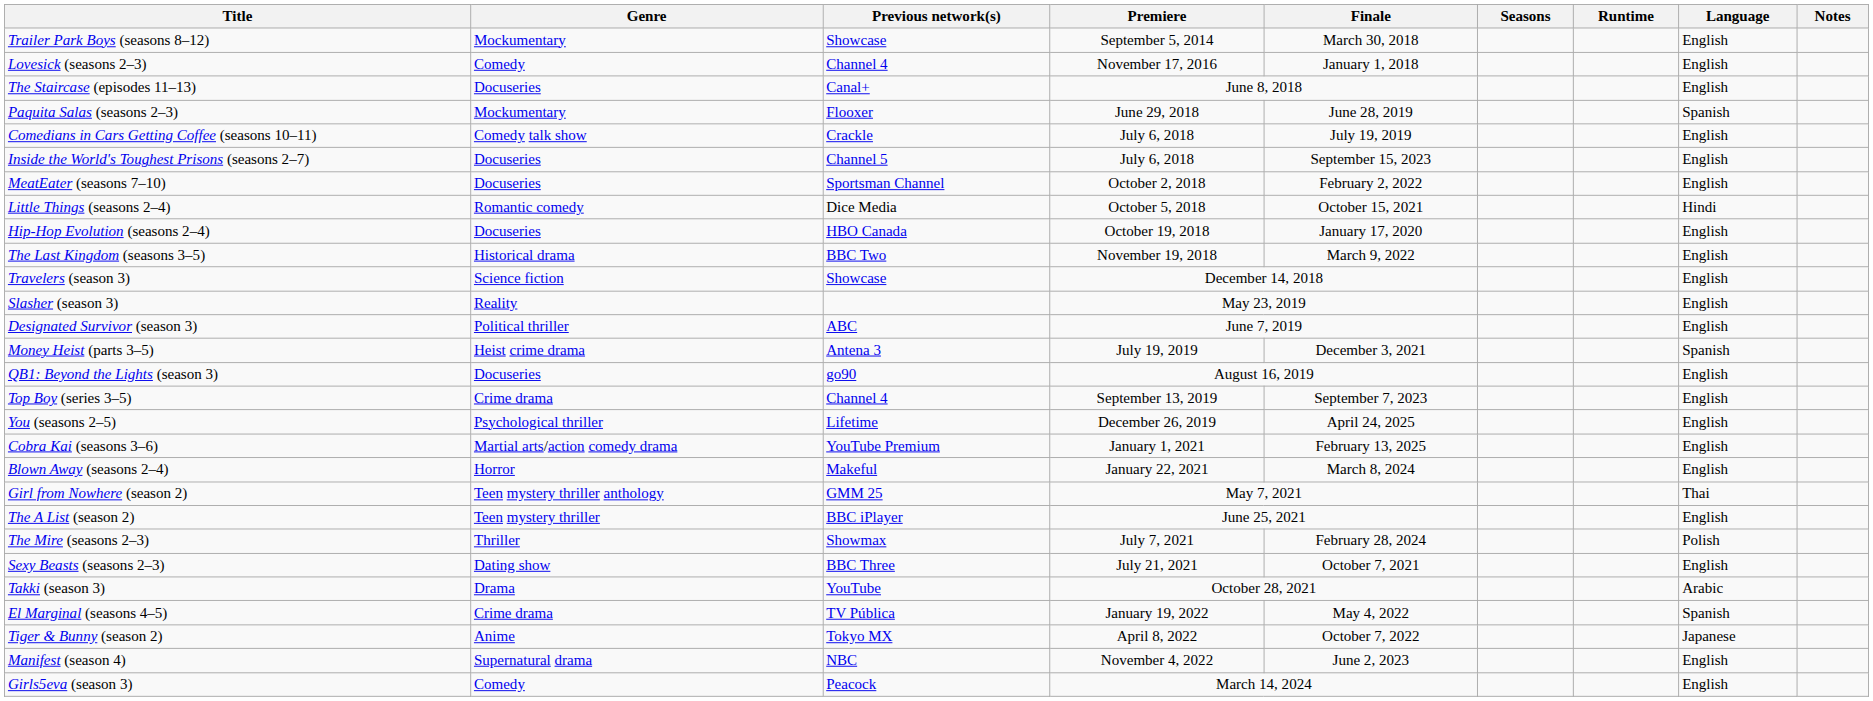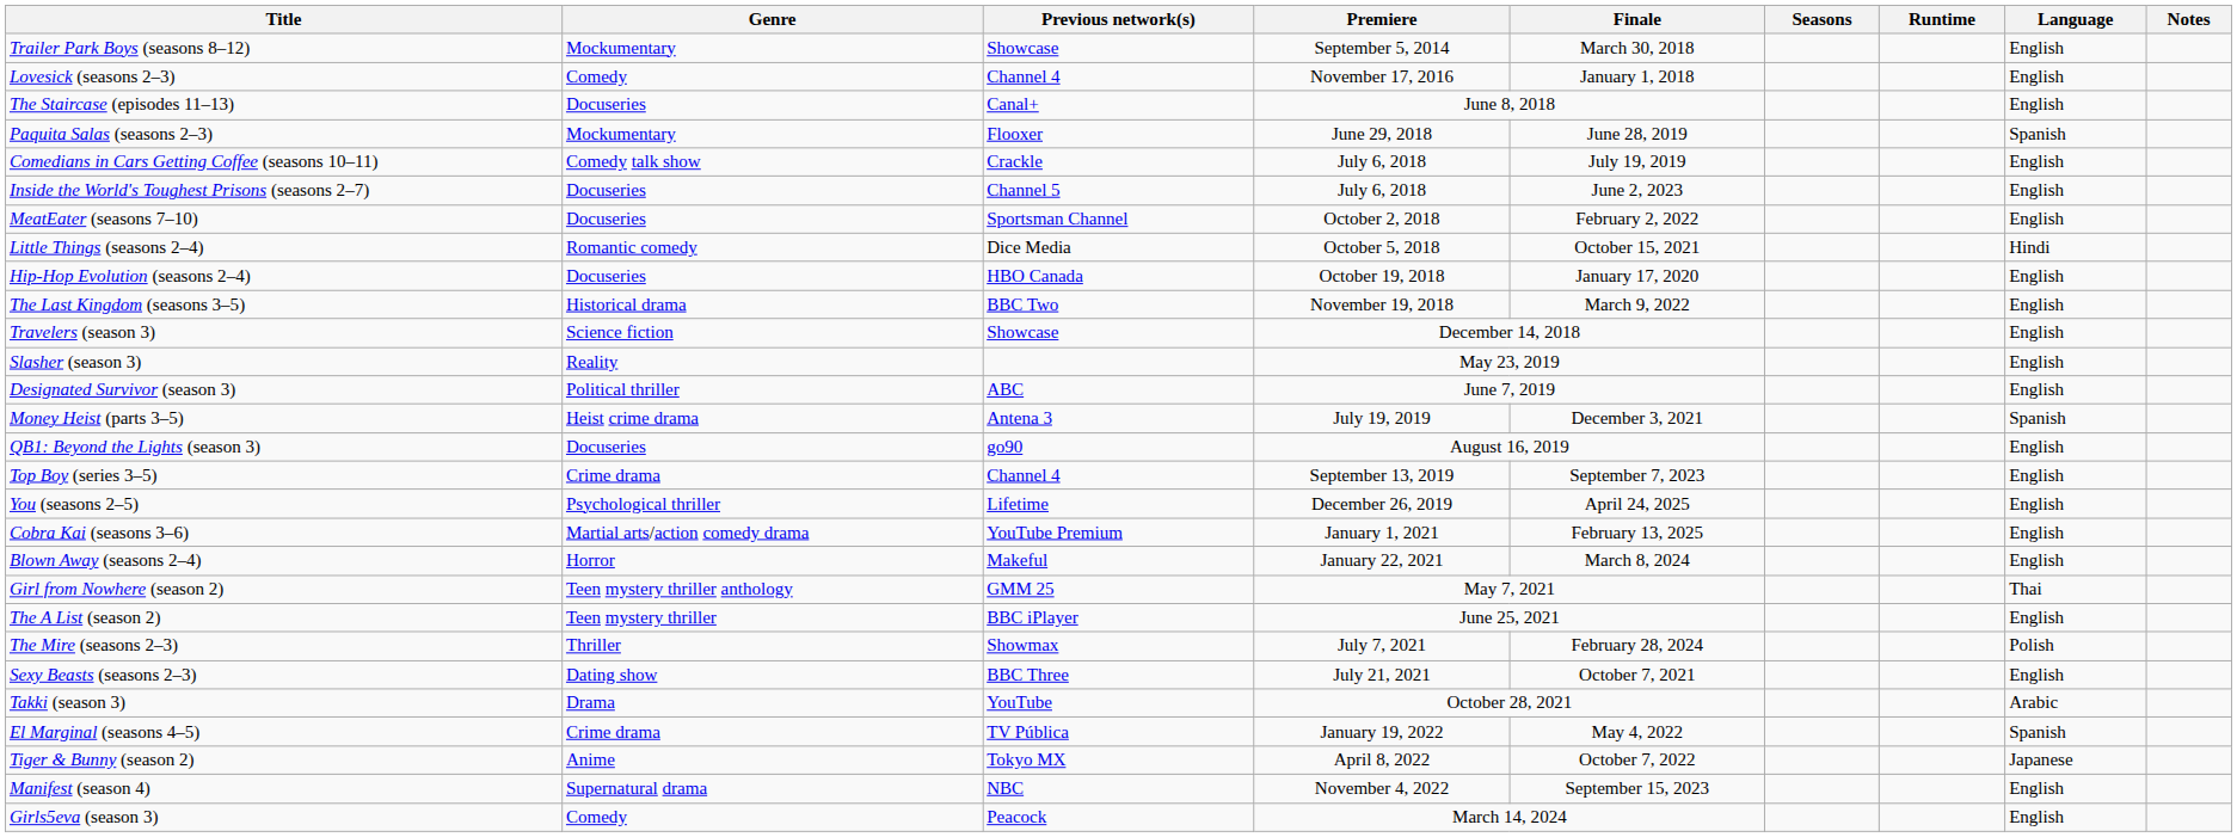 <table class="wikitable sortable" style="width:100%">
 <tr>
 <th scope="col" style="width:25%;">Title</th>
 <th>Genre</th>
 <th>Previous network(s)</th>
 <th>Premiere</th>
 <th>Finale</th>
 <th>Seasons</th>
 <th>Runtime</th>
 <th>Language</th>
 <th>Notes</th>
 </tr>
 <tr>
 <td><em><a href='#'>Trailer Park Boys</a></em> (seasons 8–12)</td>
 <td><a href='#'>Mockumentary</a></td>
 <td><a href='#'>Showcase</a></td>
 <td style="text-align:center">September 5, 2014</td>
 <td style="text-align:center">March 30, 2018</td>
 <td></td>
 <td></td>
 <td>English</td>
 <td></td>
 </tr>
 <tr>
 <td><em><a href='#'>Lovesick</a></em> (seasons 2–3)</td>
 <td><a href='#'>Comedy</a></td>
 <td><a href='#'>Channel 4</a></td>
 <td style="text-align:center">November 17, 2016</td>
 <td style="text-align:center">January 1, 2018</td>
 <td></td>
 <td></td>
 <td>English</td>
 <td></td>
 </tr>
 <tr>
 <td><em><a href='#'>The Staircase</a></em> (episodes 11–13)</td>
 <td><a href='#'>Docuseries</a></td>
 <td><a href='#'>Canal+</a></td>
 <td colspan="2" style="text-align:center">June 8, 2018</td>
 <td></td>
 <td></td>
 <td>English</td>
 <td></td>
 </tr>
 <tr>
 <td><em><a href='#'>Paquita Salas</a></em> (seasons 2–3)</td>
 <td><a href='#'>Mockumentary</a></td>
 <td><a href='#'>Flooxer</a></td>
 <td style="text-align:center">June 29, 2018</td>
 <td style="text-align:center">June 28, 2019</td>
 <td></td>
 <td></td>
 <td>Spanish</td>
 <td></td>
 </tr>
 <tr>
 <td><em><a href='#'>Comedians in Cars Getting Coffee</a></em> (seasons 10–11)</td>
 <td><a href='#'>Comedy</a> <a href='#'>talk show</a></td>
 <td><a href='#'>Crackle</a></td>
 <td style="text-align:center">July 6, 2018</td>
 <td style="text-align:center">July 19, 2019</td>
 <td></td>
 <td></td>
 <td>English</td>
 <td></td>
 </tr>
 <tr>
 <td><em><a href='#'>Inside the World's Toughest Prisons</a></em> (seasons 2–7)</td>
 <td><a href='#'>Docuseries</a></td>
 <td><a href='#'>Channel 5</a></td>
 <td style="text-align:center">July 6, 2018</td>
-<td style="text-align:center">September 15, 2023</td>
+<td style="text-align:center">June 2, 2023</td>
 <td></td>
 <td></td>
 <td>English</td>
 <td></td>
 </tr>
 <tr>
 <td><em><a href='#'>MeatEater</a></em> (seasons 7–10)</td>
 <td><a href='#'>Docuseries</a></td>
 <td><a href='#'>Sportsman Channel</a></td>
 <td style="text-align:center">October 2, 2018</td>
 <td style="text-align:center">February 2, 2022</td>
 <td></td>
 <td></td>
 <td>English</td>
 <td></td>
 </tr>
 <tr>
 <td><em><a href='#'>Little Things</a></em> (seasons 2–4)</td>
 <td><a href='#'>Romantic comedy</a></td>
 <td>Dice Media</td>
 <td style="text-align:center">October 5, 2018</td>
 <td style="text-align:center">October 15, 2021</td>
 <td></td>
 <td></td>
 <td>Hindi</td>
 <td></td>
 </tr>
 <tr>
 <td><em><a href='#'>Hip-Hop Evolution</a></em> (seasons 2–4)</td>
 <td><a href='#'>Docuseries</a></td>
 <td><a href='#'>HBO Canada</a></td>
 <td style="text-align:center">October 19, 2018</td>
 <td style="text-align:center">January 17, 2020</td>
 <td></td>
 <td></td>
 <td>English</td>
 <td></td>
 </tr>
 <tr>
 <td><em><a href='#'>The Last Kingdom</a></em> (seasons 3–5)</td>
 <td><a href='#'>Historical drama</a></td>
 <td><a href='#'>BBC Two</a></td>
 <td style="text-align:center">November 19, 2018</td>
 <td style="text-align:center">March 9, 2022</td>
 <td></td>
 <td></td>
 <td>English</td>
 <td></td>
 </tr>
 <tr>
 <td><em><a href='#'>Travelers</a></em> (season 3)</td>
 <td><a href='#'>Science fiction</a></td>
 <td><a href='#'>Showcase</a></td>
 <td colspan="2" style="text-align:center">December 14, 2018</td>
 <td></td>
 <td></td>
 <td>English</td>
 <td></td>
 </tr>
 <tr>
 <td><em><a href='#'>Slasher</a></em> (season 3)</td>
 <td><a href='#'>Reality</a></td>
 <td></td>
 <td colspan="2" style="text-align:center">May 23, 2019</td>
 <td></td>
 <td></td>
 <td>English</td>
 <td></td>
 </tr>
 <tr>
 <td><em><a href='#'>Designated Survivor</a></em> (season 3)</td>
 <td><a href='#'>Political thriller</a></td>
 <td><a href='#'>ABC</a></td>
 <td colspan="2" style="text-align:center">June 7, 2019</td>
 <td></td>
 <td></td>
 <td>English</td>
 <td></td>
 </tr>
 <tr>
 <td><em><a href='#'>Money Heist</a></em> (parts 3–5)</td>
 <td><a href='#'>Heist</a> <a href='#'>crime drama</a></td>
 <td><a href='#'>Antena 3</a></td>
 <td style="text-align:center">July 19, 2019</td>
 <td style="text-align:center">December 3, 2021</td>
 <td></td>
 <td></td>
 <td>Spanish</td>
 <td></td>
 </tr>
 <tr>
 <td><em><a href='#'>QB1: Beyond the Lights</a></em> (season 3)</td>
 <td><a href='#'>Docuseries</a></td>
 <td><a href='#'>go90</a></td>
 <td colspan="2" style="text-align:center">August 16, 2019</td>
 <td></td>
 <td></td>
 <td>English</td>
 <td></td>
 </tr>
 <tr>
 <td><em><a href='#'>Top Boy</a></em> (series 3–5)</td>
 <td><a href='#'>Crime drama</a></td>
 <td><a href='#'>Channel 4</a></td>
 <td style="text-align:center">September 13, 2019</td>
 <td style="text-align:center">September 7, 2023</td>
 <td></td>
 <td></td>
 <td>English</td>
 <td></td>
 </tr>
 <tr>
 <td><em><a href='#'>You</a></em> (seasons 2–5)</td>
 <td><a href='#'>Psychological thriller</a></td>
 <td><a href='#'>Lifetime</a></td>
 <td style="text-align:center">December 26, 2019</td>
 <td style="text-align:center">April 24, 2025</td>
 <td></td>
 <td></td>
 <td>English</td>
 <td></td>
 </tr>
 <tr>
 <td><em><a href='#'>Cobra Kai</a></em> (seasons 3–6)</td>
 <td><a href='#'>Martial arts</a>/<a href='#'>action</a> <a href='#'>comedy drama</a></td>
 <td><a href='#'>YouTube Premium</a></td>
 <td style="text-align:center">January 1, 2021</td>
 <td style="text-align:center">February 13, 2025</td>
 <td></td>
 <td></td>
 <td>English</td>
 <td></td>
 </tr>
 <tr>
 <td><em><a href='#'>Blown Away</a></em> (seasons 2–4)</td>
 <td><a href='#'>Horror</a></td>
 <td><a href='#'>Makeful</a></td>
 <td style="text-align:center">January 22, 2021</td>
 <td style="text-align:center">March 8, 2024</td>
 <td></td>
 <td></td>
 <td>English</td>
 <td></td>
 </tr>
 <tr>
 <td><em><a href='#'>Girl from Nowhere</a></em> (season 2)</td>
 <td><a href='#'>Teen</a> <a href='#'>mystery thriller</a> <a href='#'>anthology</a></td>
 <td><a href='#'>GMM 25</a></td>
 <td colspan="2" style="text-align:center">May 7, 2021</td>
 <td></td>
 <td></td>
 <td>Thai</td>
 <td></td>
 </tr>
 <tr>
 <td><em><a href='#'>The A List</a></em> (season 2)</td>
 <td><a href='#'>Teen</a> <a href='#'>mystery thriller</a></td>
 <td><a href='#'>BBC iPlayer</a></td>
 <td colspan="2" style="text-align:center">June 25, 2021</td>
 <td></td>
 <td></td>
 <td>English</td>
 <td></td>
 </tr>
 <tr>
 <td><em><a href='#'>The Mire</a></em> (seasons 2–3)</td>
 <td><a href='#'>Thriller</a></td>
 <td><a href='#'>Showmax</a></td>
 <td style="text-align:center">July 7, 2021</td>
 <td style="text-align:center">February 28, 2024</td>
 <td></td>
 <td></td>
 <td>Polish</td>
 <td></td>
 </tr>
 <tr>
 <td><em><a href='#'>Sexy Beasts</a></em> (seasons 2–3)</td>
 <td><a href='#'>Dating show</a></td>
 <td><a href='#'>BBC Three</a></td>
 <td style="text-align:center">July 21, 2021</td>
 <td style="text-align:center">October 7, 2021</td>
 <td></td>
 <td></td>
 <td>English</td>
 <td></td>
 </tr>
 <tr>
 <td><em><a href='#'>Takki</a></em> (season 3)</td>
 <td><a href='#'>Drama</a></td>
 <td><a href='#'>YouTube</a></td>
 <td colspan="2" style="text-align:center">October 28, 2021</td>
 <td></td>
 <td></td>
 <td>Arabic</td>
 <td></td>
 </tr>
 <tr>
 <td><em><a href='#'>El Marginal</a></em> (seasons 4–5)</td>
 <td><a href='#'>Crime drama</a></td>
 <td><a href='#'>TV Pública</a></td>
 <td style="text-align:center">January 19, 2022</td>
 <td style="text-align:center">May 4, 2022</td>
 <td></td>
 <td></td>
 <td>Spanish</td>
 <td></td>
 </tr>
 <tr>
 <td><em><a href='#'>Tiger & Bunny</a></em> (season 2)</td>
 <td><a href='#'>Anime</a></td>
 <td><a href='#'>Tokyo MX</a></td>
 <td style="text-align:center">April 8, 2022</td>
 <td style="text-align:center">October 7, 2022</td>
 <td></td>
 <td></td>
 <td>Japanese</td>
 <td></td>
 </tr>
 <tr>
 <td><em><a href='#'>Manifest</a></em> (season 4)</td>
 <td><a href='#'>Supernatural</a> <a href='#'>drama</a></td>
 <td><a href='#'>NBC</a></td>
 <td style="text-align:center">November 4, 2022</td>
-<td style="text-align:center">June 2, 2023</td>
+<td style="text-align:center">September 15, 2023</td>
 <td></td>
 <td></td>
 <td>English</td>
 <td></td>
 </tr>
 <tr>
 <td><em><a href='#'>Girls5eva</a></em> (season 3)</td>
 <td><a href='#'>Comedy</a></td>
 <td><a href='#'>Peacock</a></td>
 <td colspan="2" style="text-align:center">March 14, 2024</td>
 <td></td>
 <td></td>
 <td>English</td>
 <td></td>
 </tr>
 </table>
